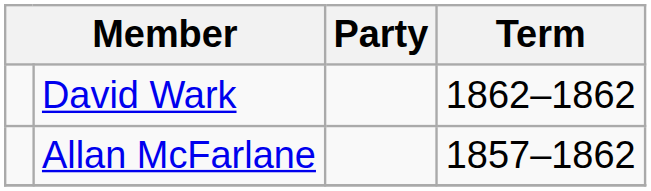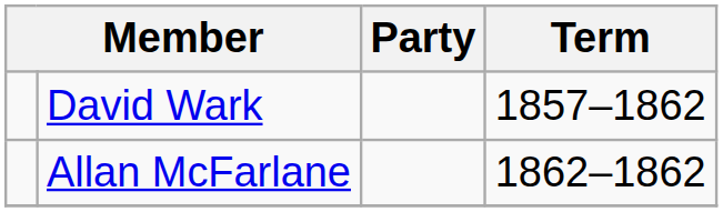 <table class="wikitable">
 <tr>
 <th colspan=2>Member</th>
 <th>Party</th>
 <th>Term</th>
 </tr>
 <tr>
 <td> </td>
 <td><a href='#'>David Wark</a></td>
 <td></td>
-<td>1862–1862</td>
+<td>1857–1862</td>
 </tr>
 <tr>
 <td> </td>
 <td><a href='#'>Allan McFarlane</a></td>
 <td> </td>
-<td>1857–1862</td>
+<td>1862–1862</td>
 </tr>
 <tr>
 </tr>
 </table>
